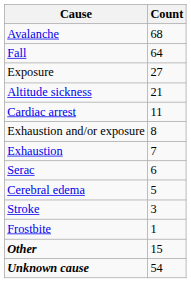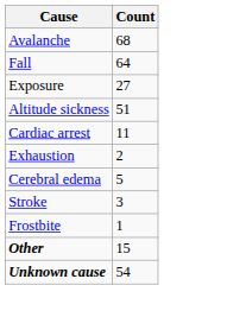 <table class="wikitable sortable">
 <tr>
 <th>Cause</th>
 <th>Count</th>
 </tr>
 <tr>
 <td><a href='#'>Avalanche</a></td>
 <td>68</td>
 </tr>
 <tr>
 <td><a href='#'>Fall</a></td>
 <td>64</td>
 </tr>
 <tr>
 <td>Exposure</td>
 <td>27</td>
 </tr>
 <tr>
 <td><a href='#'>Altitude sickness</a></td>
-<td>21</td>
+<td>51</td>
 </tr>
 <tr>
 <td><a href='#'>Cardiac arrest</a></td>
 <td>11</td>
 </tr>
 <tr>
-<td>Exhaustion and/or exposure</td>
-<td>8</td>
-</tr>
-<tr>
 <td><a href='#'>Exhaustion</a></td>
-<td>7</td>
-</tr>
-<tr>
-<td><a href='#'>Serac</a></td>
-<td>6</td>
+<td>2</td>
 </tr>
 <tr>
 <td><a href='#'>Cerebral edema</a></td>
 <td>5</td>
 </tr>
 <tr>
 <td><a href='#'>Stroke</a></td>
 <td>3</td>
 </tr>
 <tr>
 <td><a href='#'>Frostbite</a></td>
 <td>1</td>
 </tr>
 <tr>
 <td><strong><em>Other</em></strong></td>
 <td>15</td>
 </tr>
 <tr>
 <td><strong><em>Unknown cause</em></strong></td>
 <td>54</td>
 </tr>
 </table>
